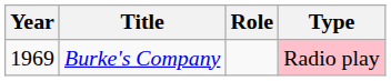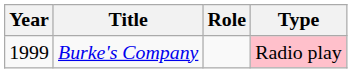 <table class="wikitable">
 <tr>
 <th>Year</th>
 <th>Title</th>
 <th>Role</th>
 <th>Type</th>
 </tr>
 <tr>
-<td>1969</td>
+<td>1999</td>
 <td><em><a href='#'>Burke's Company</a></em></td>
 <td></td>
 <td style="background: pink;">Radio play</td>
 </tr>
 </table>
